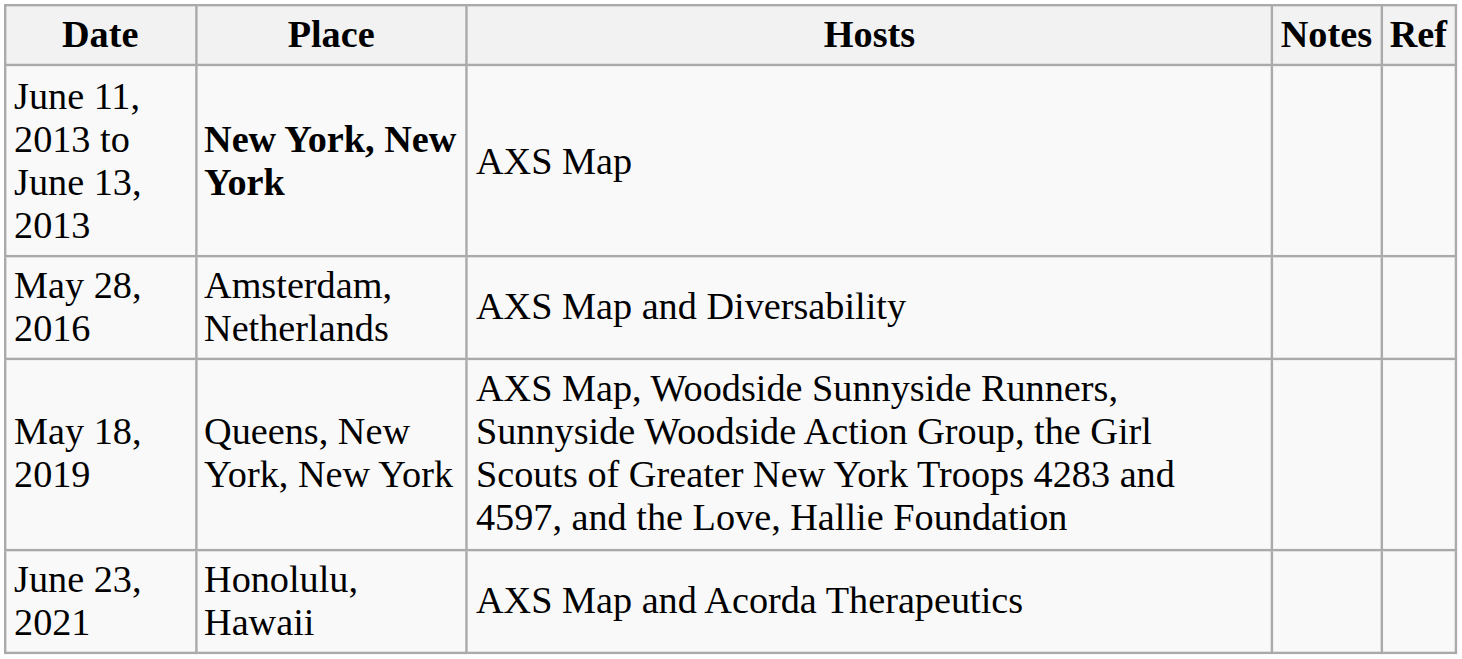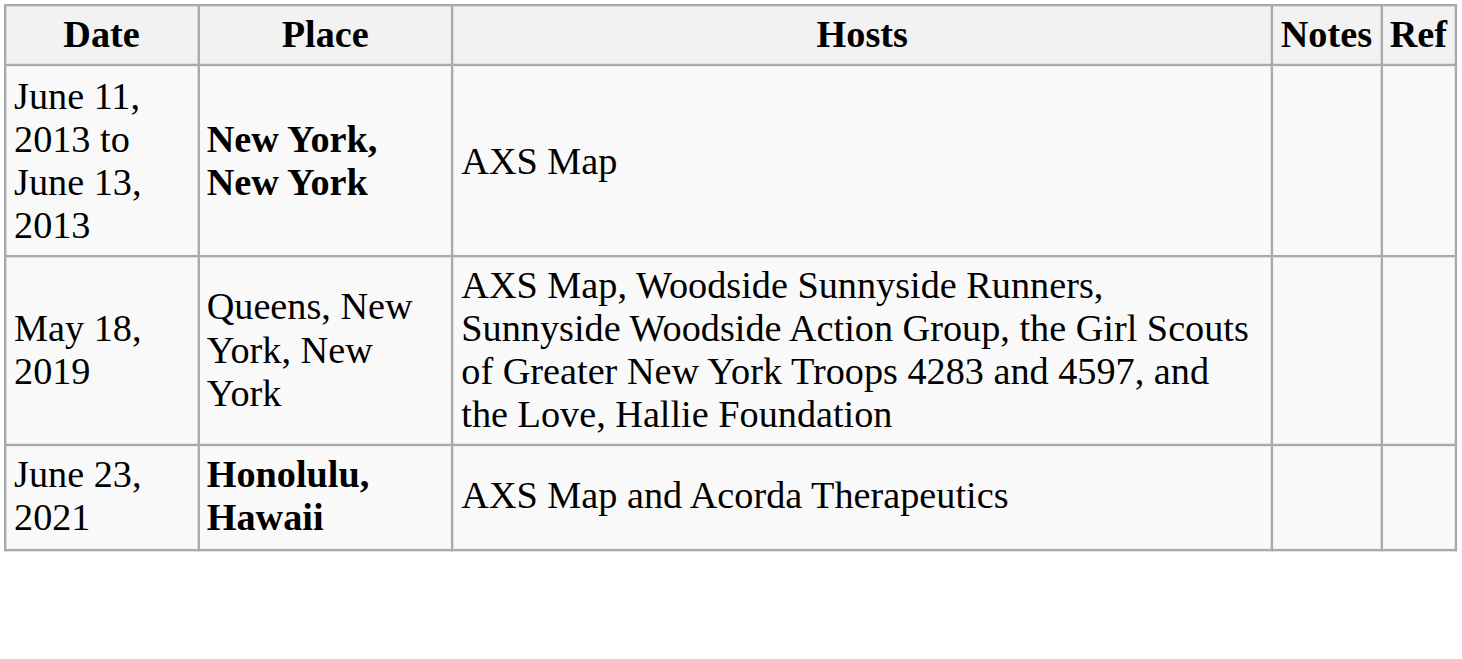 <table class="wikitable">
 <tr>
 <th>Date</th>
 <th>Place</th>
 <th>Hosts</th>
 <th>Notes</th>
 <th>Ref</th>
 </tr>
 <tr>
 <td>June 11, 2013 to June 13, 2013</td>
 <td><strong>New York, New York</strong></td>
 <td>AXS Map</td>
 <td></td>
 <td></td>
 </tr>
 <tr>
-<td>May 28, 2016</td>
-<td>Amsterdam, Netherlands</td>
-<td>AXS Map and Diversability</td>
-<td></td>
-<td></td>
-</tr>
-<tr>
 <td>May 18, 2019</td>
 <td>Queens, New York, New York</td>
 <td>AXS Map, Woodside Sunnyside Runners, Sunnyside Woodside Action Group, the Girl Scouts of Greater New York Troops 4283 and 4597, and the Love, Hallie Foundation</td>
 <td></td>
 <td></td>
 </tr>
 <tr>
 <td>June 23, 2021</td>
-<td>Honolulu, Hawaii</td>
+<td><strong>Honolulu, Hawaii</strong></td>
 <td>AXS Map and Acorda Therapeutics</td>
 <td></td>
 <td></td>
 </tr>
 </table>
